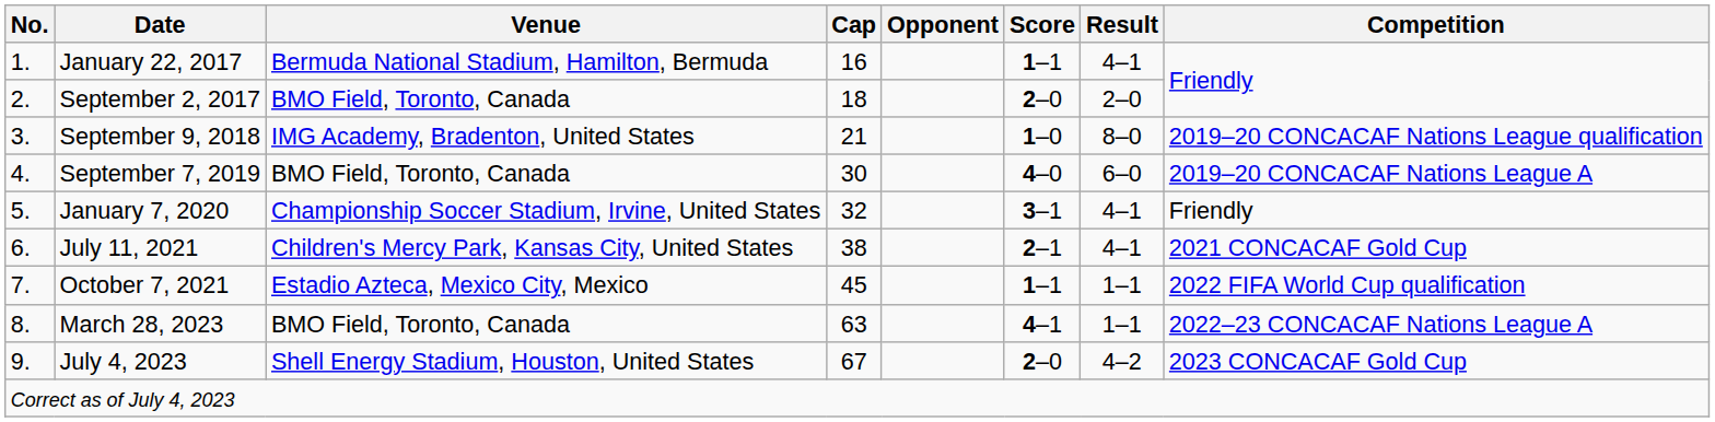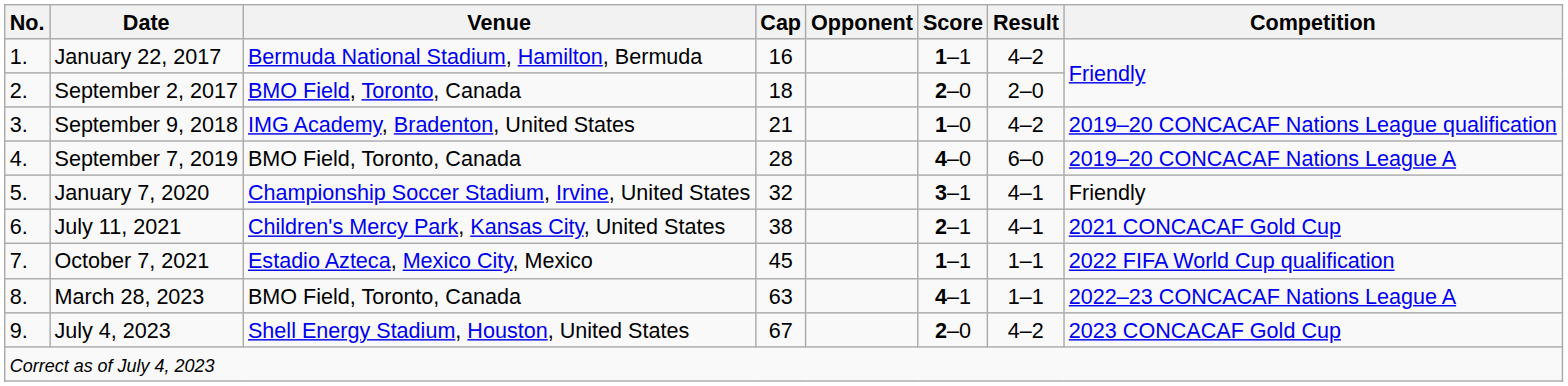 <table class="wikitable" style=font-size:95%;">
 <tr>
 <th>No.</th>
 <th>Date</th>
 <th>Venue</th>
 <th>Cap</th>
 <th>Opponent</th>
 <th>Score</th>
 <th>Result</th>
 <th>Competition</th>
 </tr>
 <tr>
 <td>1.</td>
 <td>January 22, 2017</td>
 <td><a href='#'>Bermuda National Stadium</a>, <a href='#'>Hamilton</a>, Bermuda</td>
 <td align=center>16</td>
 <td></td>
 <td align=center><strong>1</strong>–1</td>
-<td align=center>4–1</td>
+<td align=center>4–2</td>
 <td rowspan=2><a href='#'>Friendly</a></td>
 </tr>
 <tr>
 <td>2.</td>
 <td>September 2, 2017</td>
 <td><a href='#'>BMO Field</a>, <a href='#'>Toronto</a>, Canada</td>
 <td align=center>18</td>
 <td></td>
 <td align=center><strong>2</strong>–0</td>
 <td align=center>2–0</td>
 </tr>
 <tr>
 <td>3.</td>
 <td>September 9, 2018</td>
 <td><a href='#'>IMG Academy</a>, <a href='#'>Bradenton</a>, United States</td>
 <td align=center>21</td>
 <td></td>
 <td align=center><strong>1</strong>–0</td>
-<td align=center>8–0</td>
+<td align=center>4–2</td>
 <td><a href='#'>2019–20 CONCACAF Nations League qualification</a></td>
 </tr>
 <tr>
 <td>4.</td>
 <td>September 7, 2019</td>
 <td>BMO Field, Toronto, Canada</td>
-<td align=center>30</td>
+<td align=center>28</td>
 <td></td>
 <td align=center><strong>4</strong>–0</td>
 <td align=center>6–0</td>
 <td><a href='#'>2019–20 CONCACAF Nations League A</a></td>
 </tr>
 <tr>
 <td>5.</td>
 <td>January 7, 2020</td>
 <td><a href='#'>Championship Soccer Stadium</a>, <a href='#'>Irvine</a>, United States</td>
 <td align=center>32</td>
 <td></td>
 <td align=center><strong>3</strong>–1</td>
 <td align=center>4–1</td>
 <td>Friendly</td>
 </tr>
 <tr>
 <td>6.</td>
 <td>July 11, 2021</td>
 <td><a href='#'>Children's Mercy Park</a>, <a href='#'>Kansas City</a>, United States</td>
 <td align=center>38</td>
 <td></td>
 <td align=center><strong>2</strong>–1</td>
 <td align=center>4–1</td>
 <td><a href='#'>2021 CONCACAF Gold Cup</a></td>
 </tr>
 <tr>
 <td>7.</td>
 <td>October 7, 2021</td>
 <td><a href='#'>Estadio Azteca</a>, <a href='#'>Mexico City</a>, Mexico</td>
 <td align=center>45</td>
 <td></td>
 <td align=center><strong>1</strong>–1</td>
 <td align=center>1–1</td>
 <td><a href='#'>2022 FIFA World Cup qualification</a></td>
 </tr>
 <tr>
 <td>8.</td>
 <td>March 28, 2023</td>
 <td>BMO Field, Toronto, Canada</td>
 <td align=center>63</td>
 <td></td>
 <td align=center><strong>4</strong>–1</td>
 <td align=center>1–1</td>
 <td><a href='#'>2022–23 CONCACAF Nations League A</a></td>
 </tr>
 <tr>
 <td>9.</td>
 <td>July 4, 2023</td>
 <td><a href='#'>Shell Energy Stadium</a>, <a href='#'>Houston</a>, United States</td>
 <td align=center>67</td>
 <td></td>
 <td align=center><strong>2</strong>–0</td>
 <td align=center>4–2</td>
 <td><a href='#'>2023 CONCACAF Gold Cup</a></td>
 </tr>
 <tr>
 <td colspan="15"><small><em>Correct as of July 4, 2023</em></small></td>
 </tr>
 </table>
